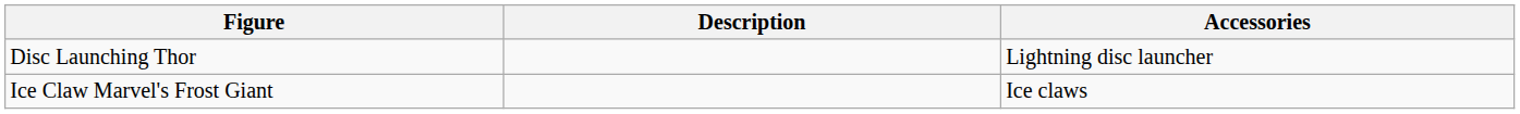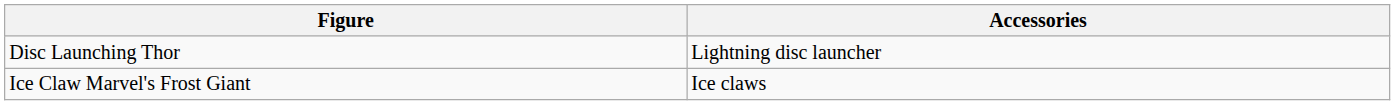 <table class="wikitable" width="70%">
 <tr>
 <th width=33%>Figure</th>
-<th width=33%>Description</th>
 <th width=34%>Accessories</th>
 </tr>
 <tr>
 <td>Disc Launching Thor</td>
-<td></td>
 <td>Lightning disc launcher</td>
 </tr>
 <tr>
 <td>Ice Claw Marvel's Frost Giant</td>
-<td></td>
 <td>Ice claws</td>
 </tr>
 </table>
